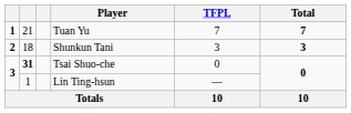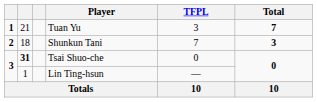 <table class="wikitable" style="text-align:center">
 <tr>
 <th width=15></th>
 <th width=15></th>
 <th width=15></th>
 <th width=175>Player</th>
 <th width=120><a href='#'>TFPL</a></th>
 <th width=120>Total</th>
 </tr>
 <tr>
 <td><strong>1</strong></td>
 <td>21</td>
 <td></td>
 <td align=left>Tuan Yu</td>
-<td>7</td>
+<td>3</td>
 <td><strong>7</strong></td>
 </tr>
 <tr>
 <td><strong>2</strong></td>
 <td>18</td>
 <td></td>
 <td align=left>Shunkun Tani</td>
-<td>3</td>
+<td>7</td>
 <td><strong>3</strong></td>
 </tr>
 <tr>
 <td rowspan=2><strong>3</strong></td>
 <td><strong>31</strong></td>
 <td></td>
 <td align=left>Tsai Shuo-che</td>
 <td>0</td>
 <td rowspan=2><strong>0</strong></td>
 </tr>
 <tr>
 <td>1</td>
 <td></td>
 <td align=left>Lin Ting-hsun</td>
 <td>—</td>
 </tr>
 <tr>
 <th colspan=4><strong>Totals</strong></th>
 <th><strong>10</strong></th>
 <th><strong>10</strong></th>
 </tr>
 </table>
